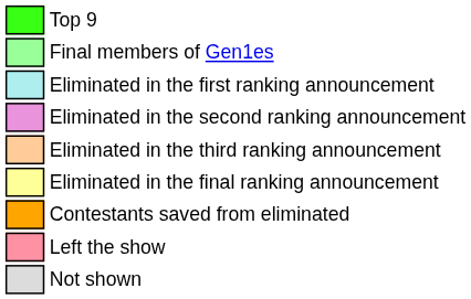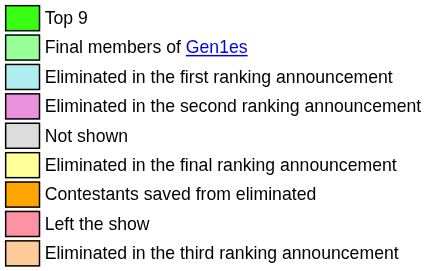 <table class="toccolours" style="font-size: 75%; white-space: nowrap;">
 <tr>
 <td style="background:#39FF14; border: 1px solid black">      </td>
 <td>Top 9</td>
 </tr>
 <tr>
 <td style="background:#99FF99; border: 1px solid black">      </td>
 <td>Final members of <a href='#'>Gen1es</a></td>
 </tr>
 <tr>
 <td style="background:#AFEEEE; border: 1px solid black">      </td>
 <td>Eliminated in the first ranking announcement</td>
 </tr>
 <tr>
 <td style="background:#E993DD; border: 1px solid black">      </td>
 <td>Eliminated in the second ranking announcement</td>
 </tr>
 <tr>
-<td style="background:#FFCC99; border: 1px solid black">      </td>
-<td>Eliminated in the third ranking announcement</td>
+<td style="background:#DCDCDC; border: 1px solid black">      </td>
+<td>Not shown</td>
 </tr>
 <tr>
 <td style="background:#FFFF99; border: 1px solid black">      </td>
 <td>Eliminated in the final ranking announcement</td>
 </tr>
 <tr>
 <td style="background:#FFA500; border: 1px solid black">      </td>
 <td>Contestants saved from eliminated</td>
 </tr>
 <tr>
 <td style="background:#FF91A4; border: 1px solid black">      </td>
 <td>Left the show</td>
 </tr>
 <tr>
-<td style="background:#DCDCDC; border: 1px solid black">      </td>
-<td>Not shown</td>
+<td style="background:#FFCC99; border: 1px solid black">      </td>
+<td>Eliminated in the third ranking announcement</td>
 </tr>
 </table>
